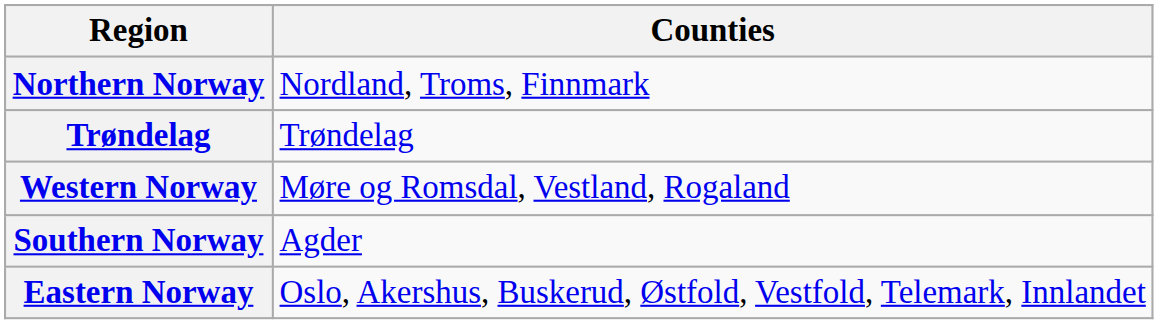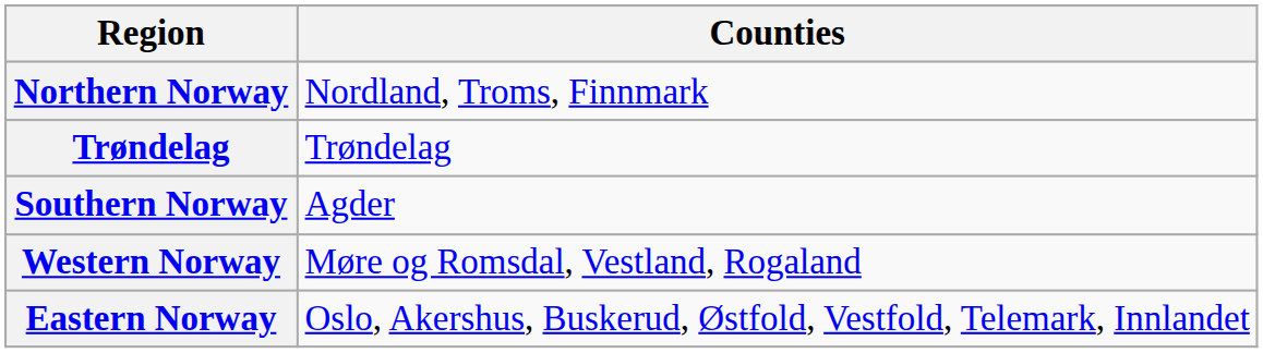 <table class="wikitable">
 <tr>
 <th span=col>Region</th>
 <th span=col>Counties</th>
 </tr>
 <tr>
 <th span=row><a href='#'>Northern Norway</a></th>
 <td><a href='#'>Nordland</a>, <a href='#'>Troms</a>, <a href='#'>Finnmark</a></td>
 </tr>
 <tr>
 <th span=row><a href='#'>Trøndelag</a></th>
 <td><a href='#'>Trøndelag</a></td>
 </tr>
 <tr>
+<th span=row><a href='#'>Southern Norway</a></th>
+<td><a href='#'>Agder</a></td>
+</tr>
+<tr>
 <th span=row><a href='#'>Western Norway</a></th>
 <td><a href='#'>Møre og Romsdal</a>, <a href='#'>Vestland</a>, <a href='#'>Rogaland</a></td>
-</tr>
-<tr>
-<th span=row><a href='#'>Southern Norway</a></th>
-<td><a href='#'>Agder</a></td>
 </tr>
 <tr>
 <th span=row><a href='#'>Eastern Norway</a></th>
 <td><a href='#'>Oslo</a>, <a href='#'>Akershus</a>, <a href='#'>Buskerud</a>, <a href='#'>Østfold</a>, <a href='#'>Vestfold</a>, <a href='#'>Telemark</a>, <a href='#'>Innlandet</a></td>
 </tr>
 </table>
